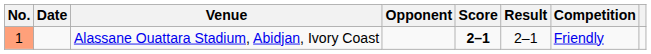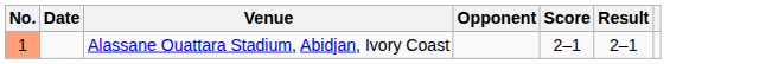 <table class="wikitable">
 <tr>
 <th scope="col">No.</th>
 <th scope="col">Date</th>
 <th scope="col">Venue</th>
 <th scope="col">Opponent</th>
 <th scope="col">Score</th>
 <th scope="col">Result</th>
-<th scope="col">Competition</th>
 <th scope="col" class="unsortable"></th>
 </tr>
 <tr>
 <td style="background: lightsalmon; text-align: center;">1</td>
 <td></td>
 <td><a href='#'>Alassane Ouattara Stadium</a>, <a href='#'>Abidjan</a>, Ivory Coast</td>
 <td></td>
-<td style="text-align: center;"><strong>2–1</strong></td>
 <td style="text-align: center;">2–1</td>
-<td><a href='#'>Friendly</a></td>
+<td style="text-align: center;">2–1</td>
 <td style="text-align: center;"></td>
 </tr>
 </table>
